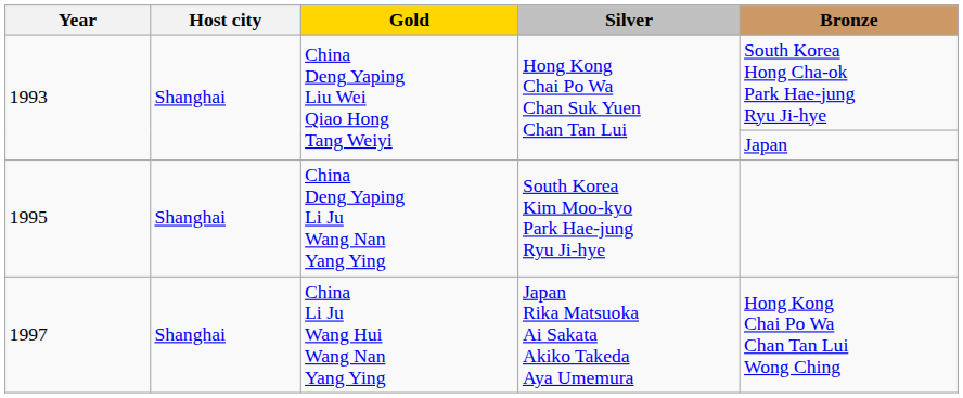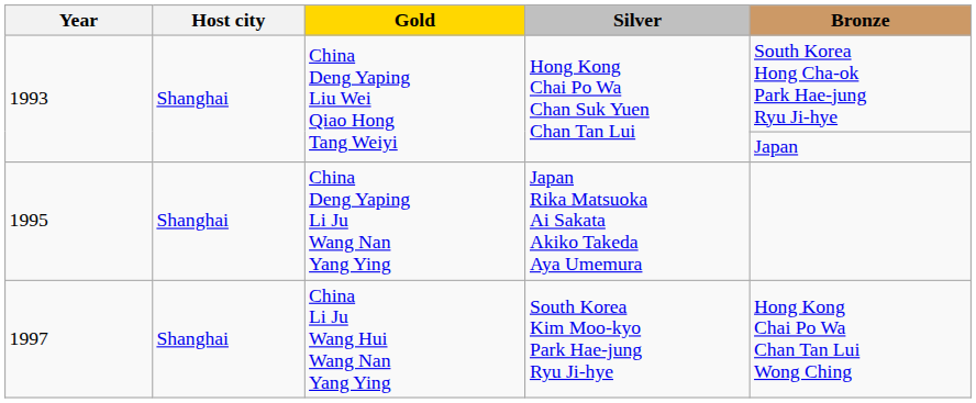 <table class="wikitable" style="text-align:left; width:800px;">
 <tr>
 <th width="130">Year</th>
 <th width="130">Host city</th>
 <th width="200" style="background-color: gold">Gold</th>
 <th width="200" style="background-color: silver">Silver</th>
 <th width="200" style="background-color: #cc9966">Bronze</th>
 </tr>
 <tr>
 <td rowspan=2>1993</td>
 <td rowspan=2><a href='#'>Shanghai</a></td>
 <td rowspan=2> <a href='#'>China</a><br><a href='#'>Deng Yaping</a><br><a href='#'>Liu Wei</a><br><a href='#'>Qiao Hong</a><br><a href='#'>Tang Weiyi</a></td>
 <td rowspan=2> <a href='#'>Hong Kong</a><br><a href='#'>Chai Po Wa</a><br><a href='#'>Chan Suk Yuen</a><br><a href='#'>Chan Tan Lui</a></td>
 <td> <a href='#'>South Korea</a><br><a href='#'>Hong Cha-ok</a><br><a href='#'>Park Hae-jung</a><br><a href='#'>Ryu Ji-hye</a></td>
 </tr>
 <tr>
 <td> <a href='#'>Japan</a></td>
 </tr>
 <tr>
 <td>1995</td>
 <td><a href='#'>Shanghai</a></td>
 <td> <a href='#'>China</a><br><a href='#'>Deng Yaping</a><br><a href='#'>Li Ju</a><br><a href='#'>Wang Nan</a><br><a href='#'>Yang Ying</a></td>
-<td> <a href='#'>South Korea</a><br><a href='#'>Kim Moo-kyo</a><br><a href='#'>Park Hae-jung</a><br><a href='#'>Ryu Ji-hye</a></td>
+<td> <a href='#'>Japan</a><br><a href='#'>Rika Matsuoka</a><br><a href='#'>Ai Sakata</a><br><a href='#'>Akiko Takeda</a><br><a href='#'>Aya Umemura</a></td>
 <td></td>
 </tr>
 <tr>
 <td>1997</td>
 <td><a href='#'>Shanghai</a></td>
 <td> <a href='#'>China</a><br><a href='#'>Li Ju</a><br><a href='#'>Wang Hui</a><br><a href='#'>Wang Nan</a><br><a href='#'>Yang Ying</a></td>
-<td> <a href='#'>Japan</a><br><a href='#'>Rika Matsuoka</a><br><a href='#'>Ai Sakata</a><br><a href='#'>Akiko Takeda</a><br><a href='#'>Aya Umemura</a></td>
+<td> <a href='#'>South Korea</a><br><a href='#'>Kim Moo-kyo</a><br><a href='#'>Park Hae-jung</a><br><a href='#'>Ryu Ji-hye</a></td>
 <td> <a href='#'>Hong Kong</a><br><a href='#'>Chai Po Wa</a><br><a href='#'>Chan Tan Lui</a><br><a href='#'>Wong Ching</a></td>
 </tr>
 </table>
